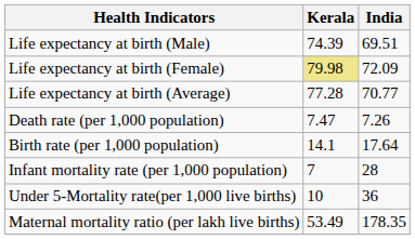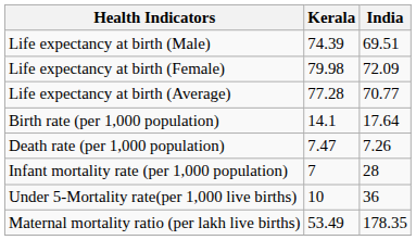 <table class="wikitable sortable">
 <tr>
 <th>Health Indicators</th>
 <th>Kerala</th>
 <th>India</th>
 </tr>
 <tr>
 <td>Life expectancy at birth (Male)</td>
 <td>74.39</td>
 <td>69.51</td>
 </tr>
 <tr>
 <td>Life expectancy at birth (Female)</td>
-<td style="background: khaki;">79.98</td>
+<td>79.98</td>
 <td>72.09</td>
 </tr>
 <tr>
 <td>Life expectancy at birth (Average)</td>
 <td>77.28</td>
 <td>70.77</td>
 </tr>
 <tr>
+<td>Birth rate (per 1,000 population)</td>
+<td>14.1</td>
+<td>17.64</td>
+</tr>
+<tr>
 <td>Death rate (per 1,000 population)</td>
 <td>7.47</td>
 <td>7.26</td>
-</tr>
-<tr>
-<td>Birth rate (per 1,000 population)</td>
-<td>14.1</td>
-<td>17.64</td>
 </tr>
 <tr>
 <td>Infant mortality rate (per 1,000 population)</td>
 <td>7</td>
 <td>28</td>
 </tr>
 <tr>
 <td>Under 5-Mortality rate(per 1,000 live births)</td>
 <td>10</td>
 <td>36</td>
 </tr>
 <tr>
 <td>Maternal mortality ratio (per lakh live births)</td>
 <td>53.49</td>
 <td>178.35</td>
 </tr>
 <tr>
 </tr>
 </table>
